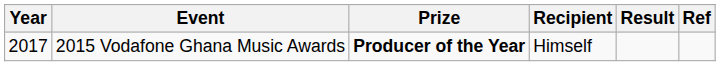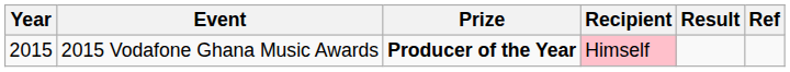 <table class ="wikitable">
 <tr>
 <th>Year</th>
 <th>Event</th>
 <th>Prize</th>
 <th>Recipient</th>
 <th>Result</th>
 <th>Ref</th>
 </tr>
 <tr>
-<td>2017</td>
+<td>2015</td>
 <td>2015 Vodafone Ghana Music Awards</td>
 <td><strong>Producer of the Year</strong></td>
-<td>Himself</td>
+<td style="background: pink;">Himself</td>
 <td></td>
 <td></td>
 </tr>
 </table>
